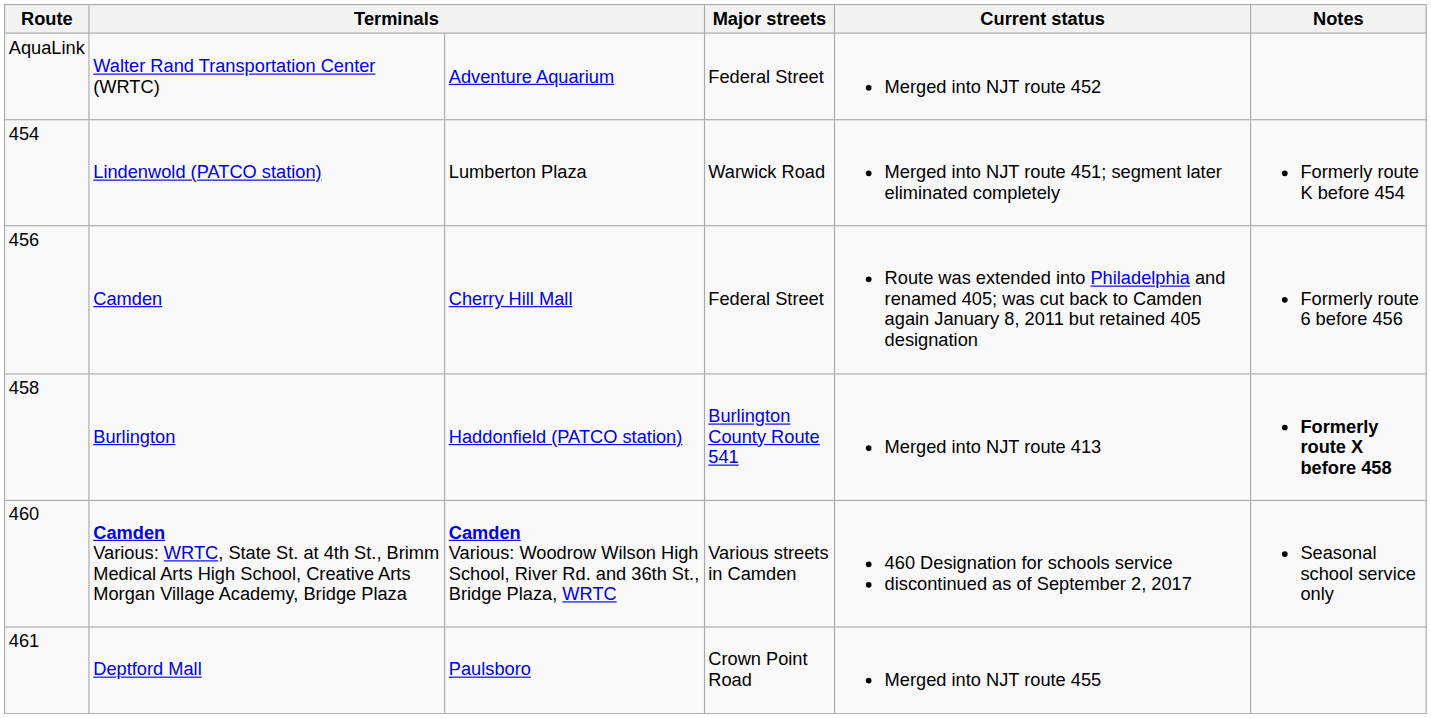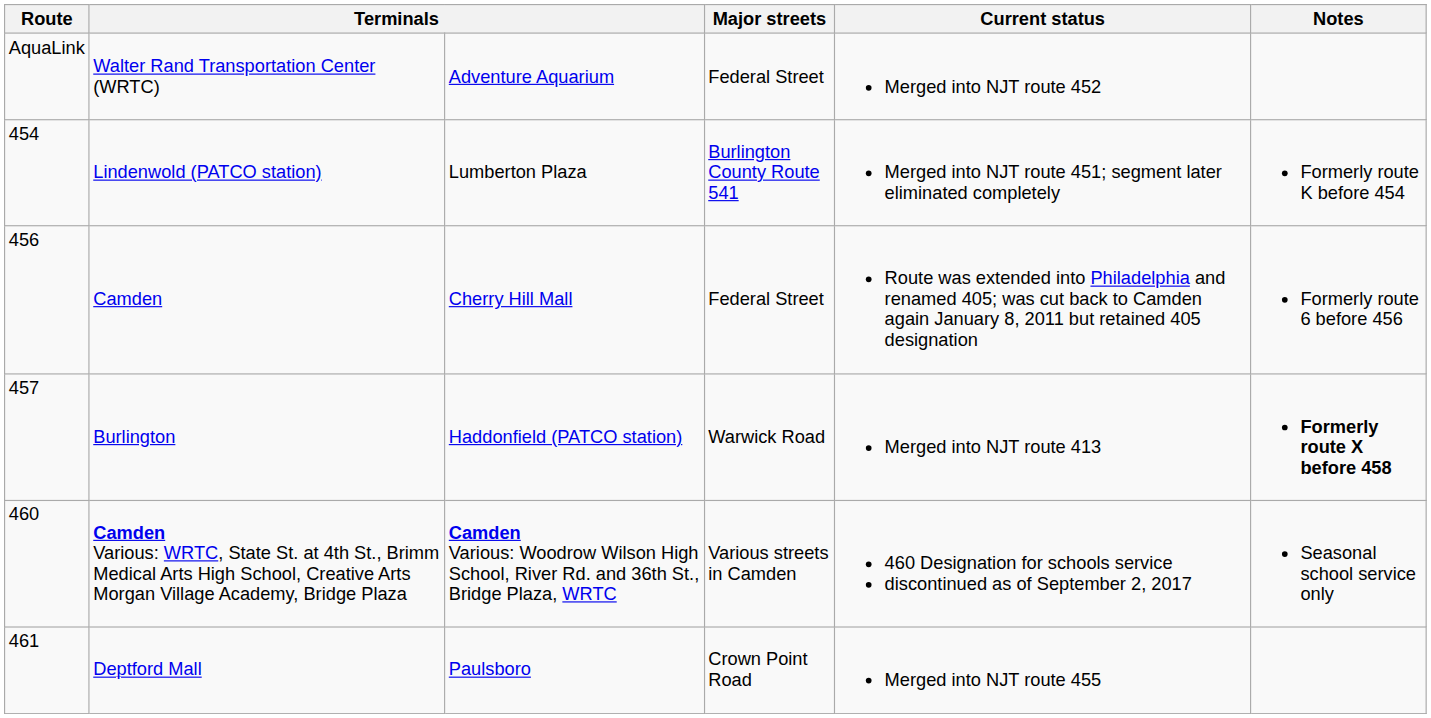 <table class=wikitable>
 <tr>
 <th>Route</th>
 <th colspan=2>Terminals</th>
 <th>Major streets</th>
 <th>Current status</th>
 <th>Notes</th>
 </tr>
 <tr>
 <td valign=top><div>AquaLink</div></td>
 <td><a href='#'>Walter Rand Transportation Center</a> (WRTC)</td>
 <td><a href='#'>Adventure Aquarium</a></td>
 <td>Federal Street</td>
 <td><br><ul><li>Merged into NJT route 452</li></ul></td>
 <td></td>
 </tr>
 <tr>
 <td valign=top><div>454</div></td>
 <td><a href='#'>Lindenwold (PATCO station)</a></td>
 <td>Lumberton Plaza</td>
-<td>Warwick Road</td>
+<td><a href='#'>Burlington County Route 541</a></td>
 <td><br><ul><li>Merged into NJT route 451; segment later eliminated completely</li></ul></td>
 <td><br><ul><li>Formerly route K before 454</li></ul></td>
 </tr>
 <tr>
 <td valign=top><div>456</div></td>
 <td><a href='#'>Camden</a></td>
 <td><a href='#'>Cherry Hill Mall</a></td>
 <td>Federal Street</td>
 <td><br><ul><li>Route was extended into <a href='#'>Philadelphia</a> and renamed 405; was cut back to Camden again January 8, 2011 but retained 405 designation</li></ul></td>
 <td><br><ul><li>Formerly route 6 before 456</li></ul></td>
 </tr>
 <tr>
-<td valign=top><div>458</div></td>
+<td valign=top><div>457</div></td>
 <td><a href='#'>Burlington</a></td>
 <td><a href='#'>Haddonfield (PATCO station)</a></td>
-<td><a href='#'>Burlington County Route 541</a></td>
+<td>Warwick Road</td>
 <td><br><ul><li>Merged into NJT route 413</li></ul></td>
 <td><strong><br><ul><li>Formerly route X before 458</li></ul></strong></td>
 </tr>
 <tr>
 <td valign=top><div>460</div></td>
 <td><strong><a href='#'>Camden</a></strong><br>Various: <a href='#'>WRTC</a>, State St. at 4th St., Brimm Medical Arts High School, Creative Arts Morgan Village Academy, Bridge Plaza</td>
 <td><strong><a href='#'>Camden</a></strong><br>Various: Woodrow Wilson High School, River Rd. and 36th St., Bridge Plaza, <a href='#'>WRTC</a></td>
 <td>Various streets in Camden</td>
 <td><br><ul><li>460 Designation for schools service</li><li>discontinued as of September 2, 2017</li></ul></td>
 <td><br><ul><li>Seasonal school service only</li></ul></td>
 </tr>
 <tr>
 <td valign=top><div>461</div></td>
 <td><a href='#'>Deptford Mall</a></td>
 <td><a href='#'>Paulsboro</a></td>
 <td>Crown Point Road</td>
 <td><br><ul><li>Merged into NJT route 455</li></ul></td>
 <td></td>
 </tr>
 </table>
